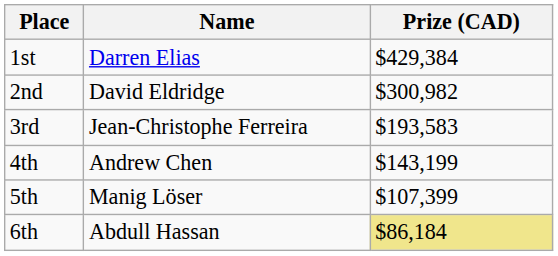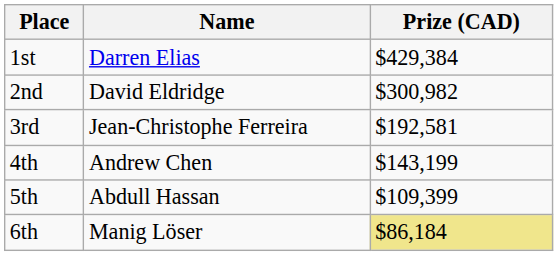 <table class="wikitable">
 <tr>
 <th style="width:50px;">Place</th>
 <th style="width:200px;">Name</th>
 <th style="width:125px;">Prize (CAD)</th>
 </tr>
 <tr>
 <td>1st</td>
 <td> <a href='#'>Darren Elias</a></td>
 <td>$429,384</td>
 </tr>
 <tr>
 <td>2nd</td>
 <td> David Eldridge</td>
 <td>$300,982</td>
 </tr>
 <tr>
 <td>3rd</td>
 <td> Jean-Christophe Ferreira</td>
-<td>$193,583</td>
+<td>$192,581</td>
 </tr>
 <tr>
 <td>4th</td>
 <td> Andrew Chen</td>
 <td>$143,199</td>
 </tr>
 <tr>
 <td>5th</td>
-<td> Manig Löser</td>
-<td>$107,399</td>
+<td> Abdull Hassan</td>
+<td>$109,399</td>
 </tr>
 <tr>
 <td>6th</td>
-<td> Abdull Hassan</td>
+<td> Manig Löser</td>
 <td style="background: khaki;">$86,184</td>
 </tr>
 </table>
